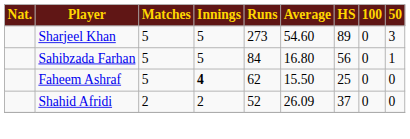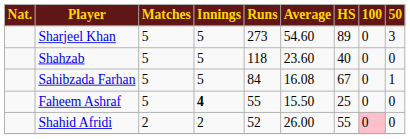 <table class="wikitable sortable" style="font-size:100%">
 <tr>
 <th style="text-align:center; background:#601615; color:gold;">Nat.</th>
 <th style="text-align:center; background:#601615; color:gold;">Player</th>
 <th style="text-align:center; background:#601615; color:gold;">Matches</th>
 <th style="text-align:center; background:#601615; color:gold;">Innings</th>
 <th style="text-align:center; background:#601615; color:gold;">Runs</th>
 <th style="text-align:center; background:#601615; color:gold;">Average</th>
 <th style="text-align:center; background:#601615; color:gold;">HS</th>
 <th style="text-align:center; background:#601615; color:gold;">100</th>
 <th style="text-align:center; background:#601615; color:gold;">50</th>
 </tr>
 <tr>
 <td></td>
 <td><a href='#'>Sharjeel Khan</a></td>
 <td>5</td>
 <td>5</td>
 <td>273</td>
 <td>54.60</td>
 <td>89</td>
 <td>0</td>
 <td>3</td>
 </tr>
 <tr>
 <td></td>
+<td><a href='#'>Shahzab</a></td>
+<td>5</td>
+<td>5</td>
+<td>118</td>
+<td>23.60</td>
+<td>40</td>
+<td>0</td>
+<td>0</td>
+</tr>
+<tr>
+<td></td>
 <td><a href='#'>Sahibzada Farhan</a></td>
 <td>5</td>
 <td>5</td>
 <td>84</td>
-<td>16.80</td>
-<td>56</td>
+<td>16.08</td>
+<td>67</td>
 <td>0</td>
 <td>1</td>
 </tr>
 <tr>
 <td></td>
 <td><a href='#'>Faheem Ashraf</a></td>
 <td>5</td>
 <td><strong>4</strong></td>
-<td>62</td>
+<td>55</td>
 <td>15.50</td>
 <td>25</td>
 <td>0</td>
 <td>0</td>
 </tr>
 <tr>
 <td></td>
 <td><a href='#'>Shahid Afridi</a></td>
 <td>2</td>
 <td>2</td>
 <td>52</td>
-<td>26.09</td>
-<td>37</td>
-<td>0</td>
+<td>26.00</td>
+<td>55</td>
+<td style="background: pink;">0</td>
 <td>0</td>
 </tr>
 <tr>
 </tr>
 </table>
